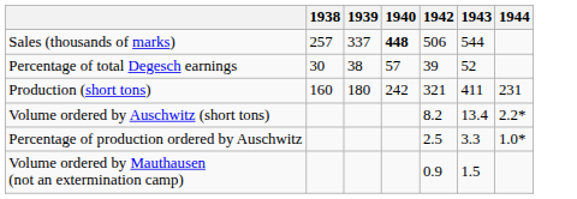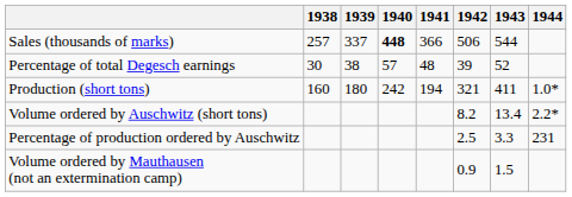 <table class="wikitable">
 <tr>
 <th></th>
 <th>1938</th>
 <th>1939</th>
 <th>1940</th>
+<th>1941</th>
 <th>1942</th>
 <th>1943</th>
 <th>1944</th>
 </tr>
 <tr>
 <td>Sales (thousands of <a href='#'>marks</a>)</td>
 <td>257</td>
 <td>337</td>
 <td><strong>448</strong></td>
+<td>366</td>
 <td>506</td>
 <td>544</td>
 <td></td>
 </tr>
 <tr>
 <td>Percentage of total <a href='#'>Degesch</a> earnings</td>
 <td>30</td>
 <td>38</td>
 <td>57</td>
+<td>48</td>
 <td>39</td>
 <td>52</td>
 <td></td>
 </tr>
 <tr>
 <td>Production (<a href='#'>short tons</a>)</td>
 <td>160</td>
 <td>180</td>
 <td>242</td>
+<td>194</td>
 <td>321</td>
 <td>411</td>
-<td>231</td>
+<td>1.0*</td>
 </tr>
 <tr>
 <td>Volume ordered by <a href='#'>Auschwitz</a> (short tons)</td>
+<td></td>
 <td></td>
 <td></td>
 <td></td>
 <td>8.2</td>
 <td>13.4</td>
 <td>2.2*</td>
 </tr>
 <tr>
 <td>Percentage of production ordered by Auschwitz</td>
 <td></td>
 <td></td>
 <td></td>
+<td></td>
 <td>2.5</td>
 <td>3.3</td>
-<td>1.0*</td>
+<td>231</td>
 </tr>
 <tr>
 <td>Volume ordered by <a href='#'>Mauthausen</a><br>(not an extermination camp)</td>
+<td></td>
 <td></td>
 <td></td>
 <td></td>
 <td>0.9</td>
 <td>1.5</td>
 <td></td>
 </tr>
 </table>
